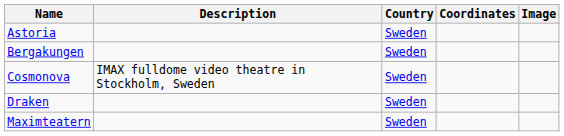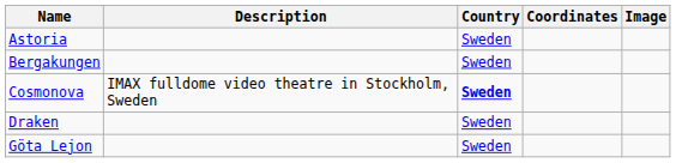 <table class='wikitable sortable' style="width:100%">
 <tr>
 <th>Name</th>
 <th>Description</th>
 <th>Country</th>
 <th>Coordinates</th>
 <th>Image</th>
 </tr>
 <tr>
 <td><a href='#'>Astoria</a></td>
 <td></td>
 <td><a href='#'>Sweden</a></td>
 <td></td>
 <td></td>
 </tr>
 <tr>
 <td><a href='#'>Bergakungen</a></td>
 <td></td>
 <td><a href='#'>Sweden</a></td>
 <td></td>
 <td></td>
 </tr>
 <tr>
 <td><a href='#'>Cosmonova</a></td>
 <td>IMAX fulldome video theatre in Stockholm, Sweden</td>
-<td><a href='#'>Sweden</a></td>
+<td><strong><a href='#'>Sweden</a></strong></td>
 <td></td>
 <td></td>
 </tr>
 <tr>
 <td><a href='#'>Draken</a></td>
 <td></td>
 <td><a href='#'>Sweden</a></td>
 <td></td>
 <td></td>
 </tr>
 <tr>
-<td><a href='#'>Maximteatern</a></td>
+<td><a href='#'>Göta Lejon</a></td>
 <td></td>
 <td><a href='#'>Sweden</a></td>
 <td></td>
 <td></td>
 </tr>
 </table>
